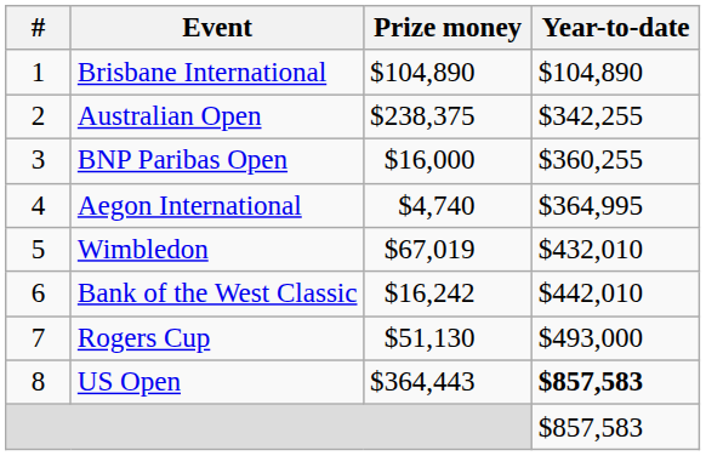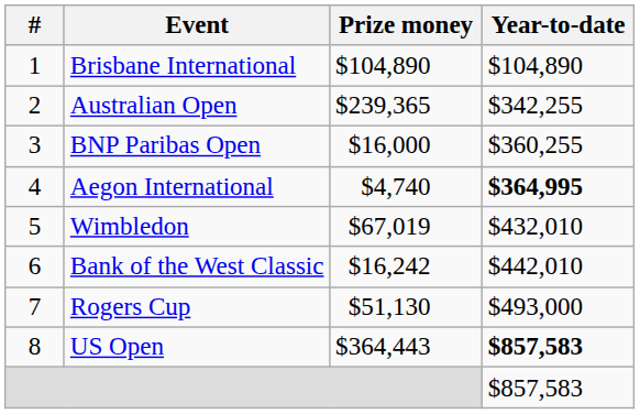 <table class="wikitable sortable">
 <tr>
 <th width=30>#</th>
 <th>Event</th>
 <th>Prize money</th>
 <th>Year-to-date</th>
 </tr>
 <tr>
 <td align=center>1</td>
 <td><a href='#'>Brisbane International</a></td>
 <td align=right style="padding-right: 2em">$104,890</td>
 <td align=right style="padding-right: 2em">$104,890</td>
 </tr>
 <tr>
 <td align=center>2</td>
 <td><a href='#'>Australian Open</a></td>
-<td align=right style="padding-right: 2em">$238,375</td>
+<td align=right style="padding-right: 2em">$239,365</td>
 <td align=right style="padding-right: 2em">$342,255</td>
 </tr>
 <tr>
 <td align=center>3</td>
 <td><a href='#'>BNP Paribas Open</a></td>
 <td align=right style="padding-right: 2em">$16,000</td>
 <td align=right style="padding-right: 2em">$360,255</td>
 </tr>
 <tr>
 <td align=center>4</td>
 <td><a href='#'>Aegon International</a></td>
 <td align=right style="padding-right: 2em">$4,740</td>
-<td align=right style="padding-right: 2em">$364,995</td>
+<td align=right style="padding-right: 2em"><strong>$364,995</strong></td>
 </tr>
 <tr>
 <td align=center>5</td>
 <td><a href='#'>Wimbledon</a></td>
 <td align=right style="padding-right: 2em">$67,019</td>
 <td align=right style="padding-right: 2em">$432,010</td>
 </tr>
 <tr>
 <td align=center>6</td>
 <td><a href='#'>Bank of the West Classic</a></td>
 <td align=right style="padding-right: 2em">$16,242</td>
 <td align=right style="padding-right: 2em">$442,010</td>
 </tr>
 <tr>
 <td align=center>7</td>
 <td><a href='#'>Rogers Cup</a></td>
 <td align=right style="padding-right: 2em">$51,130</td>
 <td align=right style="padding-right: 2em">$493,000</td>
 </tr>
 <tr>
 <td align=center>8</td>
 <td><a href='#'>US Open</a></td>
 <td align=right style="padding-right: 2em">$364,443</td>
 <td align=right style="padding-right: 2em"><strong>$857,583</strong></td>
 </tr>
 <tr class="sortbottom">
 <td colspan=3 bgcolor=#DCDCDC></td>
 <td align=right style="padding-right: 2em">$857,583</td>
 </tr>
 </table>
